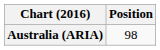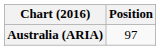 <table class="wikitable plainrowheaders">
 <tr>
 <th>Chart (2016)</th>
 <th>Position</th>
 </tr>
 <tr>
 <th scope="row">Australia (ARIA)</th>
-<td align="center">98</td>
+<td align="center">97</td>
 </tr>
 </table>
